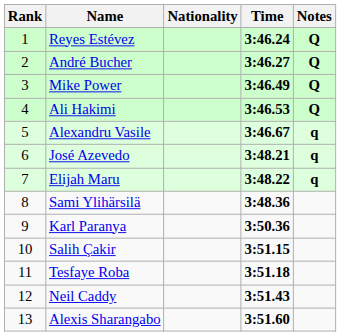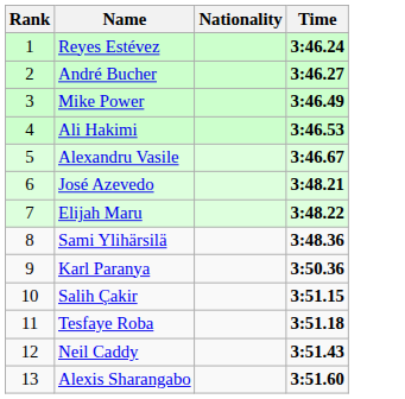 <table class="wikitable sortable" style="text-align:center">
 <tr>
 <th>Rank</th>
 <th>Name</th>
 <th>Nationality</th>
 <th>Time</th>
-<th>Notes</th>
 </tr>
 <tr bgcolor=ccffcc>
 <td>1</td>
 <td align=left><a href='#'>Reyes Estévez</a></td>
 <td align=left></td>
 <td><strong>3:46.24</strong></td>
-<td><strong>Q</strong></td>
 </tr>
 <tr bgcolor=ccffcc>
 <td>2</td>
 <td align=left><a href='#'>André Bucher</a></td>
 <td align=left></td>
 <td><strong>3:46.27</strong></td>
-<td><strong>Q</strong></td>
 </tr>
 <tr bgcolor=ccffcc>
 <td>3</td>
 <td align=left><a href='#'>Mike Power</a></td>
 <td align=left></td>
 <td><strong>3:46.49</strong></td>
-<td><strong>Q</strong></td>
 </tr>
 <tr bgcolor=ccffcc>
 <td>4</td>
 <td align=left><a href='#'>Ali Hakimi</a></td>
 <td align=left></td>
 <td><strong>3:46.53</strong></td>
-<td><strong>Q</strong></td>
 </tr>
 <tr bgcolor=ddffdd>
 <td>5</td>
 <td align=left><a href='#'>Alexandru Vasile</a></td>
 <td align=left></td>
 <td><strong>3:46.67</strong></td>
-<td><strong>q</strong></td>
 </tr>
 <tr bgcolor=ddffdd>
 <td>6</td>
 <td align=left><a href='#'>José Azevedo</a></td>
 <td align=left></td>
 <td><strong>3:48.21</strong></td>
-<td><strong>q</strong></td>
 </tr>
 <tr bgcolor=ddffdd>
 <td>7</td>
 <td align=left><a href='#'>Elijah Maru</a></td>
 <td align=left></td>
 <td><strong>3:48.22</strong></td>
-<td><strong>q</strong></td>
 </tr>
 <tr>
 <td>8</td>
 <td align=left><a href='#'>Sami Ylihärsilä</a></td>
 <td align=left></td>
 <td><strong>3:48.36</strong></td>
-<td></td>
 </tr>
 <tr>
 <td>9</td>
 <td align=left><a href='#'>Karl Paranya</a></td>
 <td align=left></td>
 <td><strong>3:50.36</strong></td>
-<td></td>
 </tr>
 <tr>
 <td>10</td>
 <td align=left><a href='#'>Salih Çakir</a></td>
 <td align=left></td>
 <td><strong>3:51.15</strong></td>
-<td></td>
 </tr>
 <tr>
 <td>11</td>
 <td align=left><a href='#'>Tesfaye Roba</a></td>
 <td align=left></td>
 <td><strong>3:51.18</strong></td>
-<td></td>
 </tr>
 <tr>
 <td>12</td>
 <td align=left><a href='#'>Neil Caddy</a></td>
 <td align=left></td>
 <td><strong>3:51.43</strong></td>
-<td></td>
 </tr>
 <tr>
 <td>13</td>
 <td align=left><a href='#'>Alexis Sharangabo</a></td>
 <td align=left></td>
 <td><strong>3:51.60</strong></td>
-<td></td>
 </tr>
 </table>
